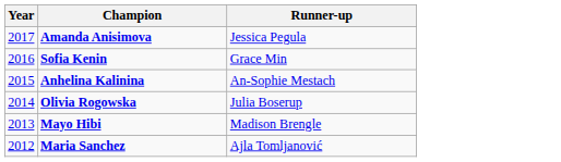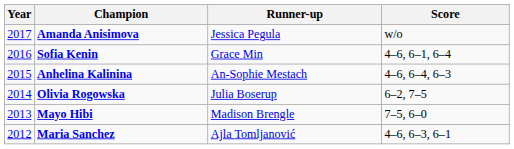 <table class="wikitable" style="font-size:90%">
 <tr>
 <th>Year</th>
 <th width="200">Champion</th>
 <th width="200">Runner-up</th>
+<th width="145">Score</th>
 </tr>
 <tr>
 <td><a href='#'>2017</a></td>
 <td> <strong><a href='#'>Amanda Anisimova</a></strong></td>
 <td> <a href='#'>Jessica Pegula</a></td>
+<td>w/o</td>
 </tr>
 <tr>
 <td><a href='#'>2016</a></td>
 <td> <strong><a href='#'>Sofia Kenin</a></strong></td>
 <td> <a href='#'>Grace Min</a></td>
+<td>4–6, 6–1, 6–4</td>
 </tr>
 <tr>
 <td><a href='#'>2015</a></td>
 <td> <strong><a href='#'>Anhelina Kalinina</a></strong></td>
 <td> <a href='#'>An-Sophie Mestach</a></td>
+<td>4–6, 6–4, 6–3</td>
 </tr>
 <tr>
 <td><a href='#'>2014</a></td>
 <td> <strong><a href='#'>Olivia Rogowska</a></strong></td>
 <td> <a href='#'>Julia Boserup</a></td>
+<td>6–2, 7–5</td>
 </tr>
 <tr>
 <td><a href='#'>2013</a></td>
 <td> <strong><a href='#'>Mayo Hibi</a></strong></td>
 <td> <a href='#'>Madison Brengle</a></td>
+<td>7–5, 6–0</td>
 </tr>
 <tr>
 <td><a href='#'>2012</a></td>
 <td> <strong><a href='#'>Maria Sanchez</a></strong></td>
 <td> <a href='#'>Ajla Tomljanović</a></td>
+<td>4–6, 6–3, 6–1</td>
 </tr>
 </table>
